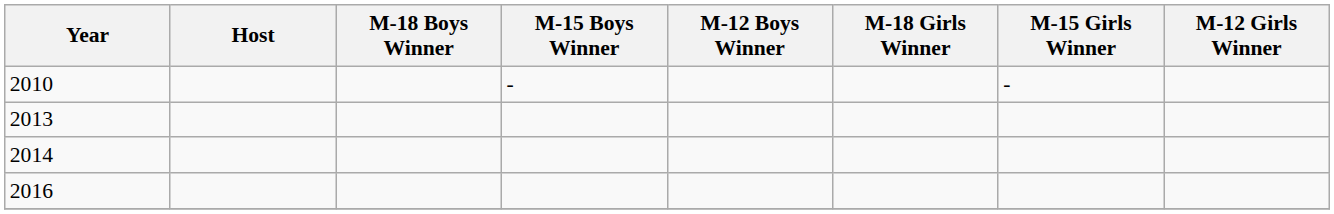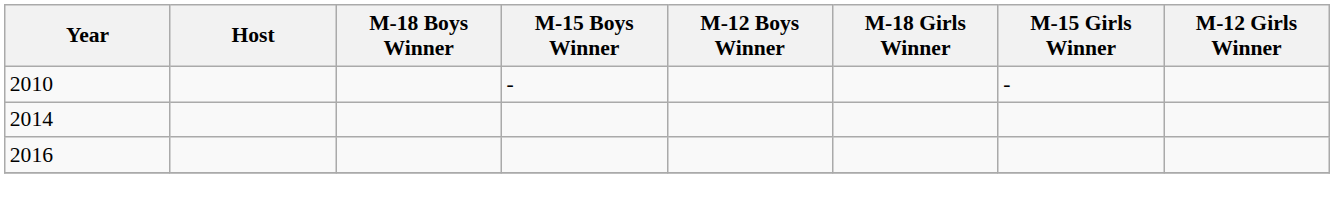 <table class="wikitable sortable" style="font-size:90%; width: 100%; text-align: left;">
 <tr>
 <th width=10%>Year</th>
 <th width=10%>Host</th>
 <th width=10%>M-18 Boys Winner</th>
 <th width=10%>M-15 Boys Winner</th>
 <th width=10%>M-12 Boys Winner</th>
 <th width=10%>M-18 Girls Winner</th>
 <th width=10%>M-15 Girls Winner</th>
 <th width=10%>M-12 Girls Winner</th>
 </tr>
 <tr>
 <td>2010</td>
 <td></td>
 <td></td>
 <td>-</td>
 <td></td>
 <td></td>
 <td>-</td>
-<td></td>
-</tr>
-<tr>
-<td>2013</td>
-<td></td>
-<td></td>
-<td></td>
-<td></td>
-<td></td>
-<td></td>
 <td></td>
 </tr>
 <tr>
 <td>2014</td>
 <td></td>
 <td></td>
 <td></td>
 <td></td>
 <td></td>
 <td></td>
 <td></td>
 </tr>
 <tr>
 <td>2016</td>
 <td></td>
 <td></td>
 <td></td>
 <td></td>
 <td></td>
 <td></td>
 <td></td>
 </tr>
 <tr>
 </tr>
 </table>
